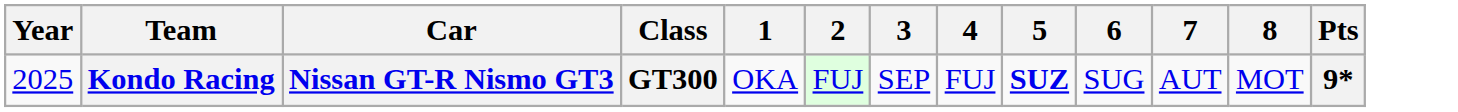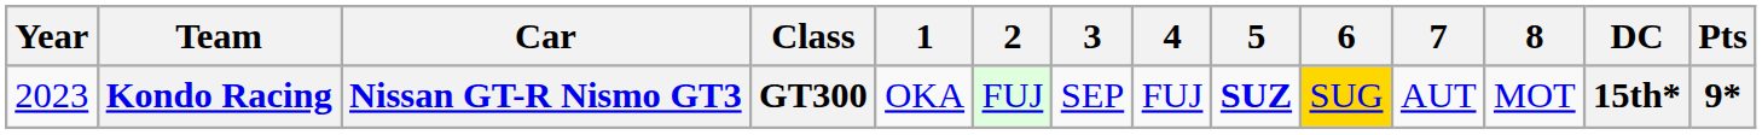 <table class="wikitable" style="text-align:center; font-size:85%">
 <tr>
 <th>Year</th>
 <th>Team</th>
 <th>Car</th>
 <th>Class</th>
 <th>1</th>
 <th>2</th>
 <th>3</th>
 <th>4</th>
 <th>5</th>
 <th>6</th>
 <th>7</th>
 <th>8</th>
+<th>DC</th>
 <th>Pts</th>
 </tr>
 <tr>
-<td><a href='#'>2025</a></td>
+<td><a href='#'>2023</a></td>
 <th><a href='#'>Kondo Racing</a></th>
 <th nowrap><a href='#'>Nissan GT-R Nismo GT3</a></th>
 <th>GT300</th>
 <td><a href='#'>OKA</a></td>
 <td style="background:#DFFFDF;"><a href='#'>FUJ</a><br></td>
 <td style="background:#;"><a href='#'>SEP</a><br></td>
 <td><a href='#'>FUJ</a></td>
 <td><strong><a href='#'>SUZ</a></strong></td>
-<td><a href='#'>SUG</a></td>
+<td style="background: gold;"><a href='#'>SUG</a></td>
 <td><a href='#'>AUT</a></td>
 <td><a href='#'>MOT</a></td>
+<th>15th*</th>
 <th>9*</th>
 </tr>
 </table>
